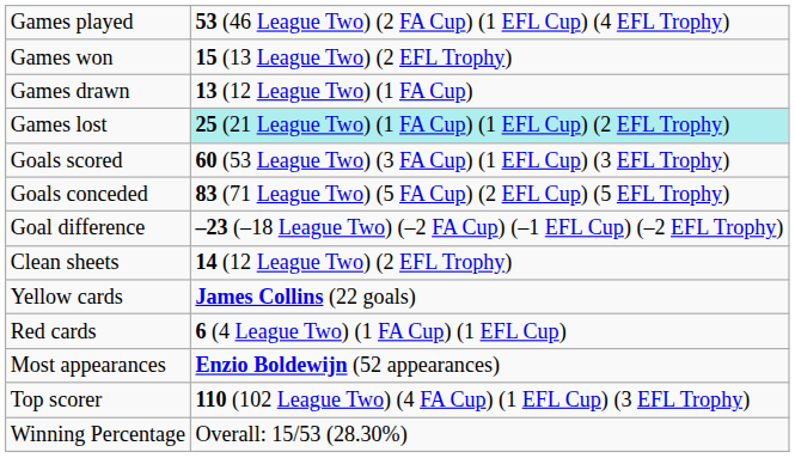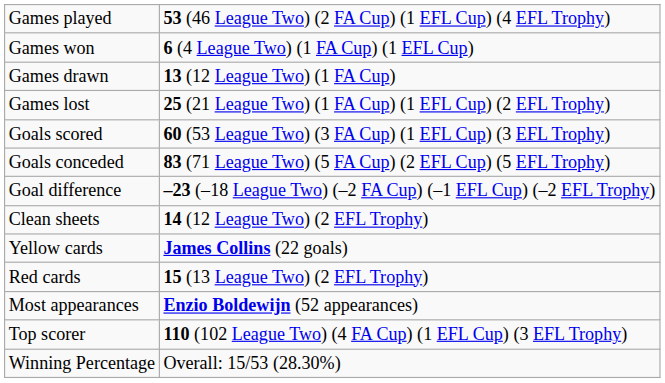 <table class="wikitable">
 <tr>
 <td>Games played</td>
 <td><strong>53</strong> (46 <a href='#'>League Two</a>) (2 <a href='#'>FA Cup</a>) (1 <a href='#'>EFL Cup</a>) (4 <a href='#'>EFL Trophy</a>)</td>
 </tr>
 <tr>
 <td>Games won</td>
-<td><strong>15</strong> (13 <a href='#'>League Two</a>) (2 <a href='#'>EFL Trophy</a>)</td>
+<td><strong>6</strong> (4 <a href='#'>League Two</a>) (1 <a href='#'>FA Cup</a>) (1 <a href='#'>EFL Cup</a>)</td>
 </tr>
 <tr>
 <td>Games drawn</td>
 <td><strong>13</strong> (12 <a href='#'>League Two</a>) (1 <a href='#'>FA Cup</a>)</td>
 </tr>
 <tr>
 <td>Games lost</td>
-<td style="background: paleturquoise;"><strong>25</strong> (21 <a href='#'>League Two</a>) (1 <a href='#'>FA Cup</a>) (1 <a href='#'>EFL Cup</a>) (2 <a href='#'>EFL Trophy</a>)</td>
+<td><strong>25</strong> (21 <a href='#'>League Two</a>) (1 <a href='#'>FA Cup</a>) (1 <a href='#'>EFL Cup</a>) (2 <a href='#'>EFL Trophy</a>)</td>
 </tr>
 <tr>
 <td>Goals scored</td>
 <td><strong>60</strong> (53 <a href='#'>League Two</a>) (3 <a href='#'>FA Cup</a>) (1 <a href='#'>EFL Cup</a>) (3 <a href='#'>EFL Trophy</a>)</td>
 </tr>
 <tr>
 <td>Goals conceded</td>
 <td><strong>83</strong> (71 <a href='#'>League Two</a>) (5 <a href='#'>FA Cup</a>) (2 <a href='#'>EFL Cup</a>) (5 <a href='#'>EFL Trophy</a>)</td>
 </tr>
 <tr>
 <td>Goal difference</td>
 <td><strong>–23</strong> (–18 <a href='#'>League Two</a>) (–2 <a href='#'>FA Cup</a>) (–1 <a href='#'>EFL Cup</a>) (–2 <a href='#'>EFL Trophy</a>)</td>
 </tr>
 <tr>
 <td>Clean sheets</td>
 <td><strong>14</strong> (12 <a href='#'>League Two</a>) (2 <a href='#'>EFL Trophy</a>)</td>
 </tr>
 <tr>
 <td>Yellow cards</td>
 <td> <strong><a href='#'>James Collins</a></strong> (22 goals)</td>
 </tr>
 <tr>
 <td>Red cards</td>
-<td><strong>6</strong> (4 <a href='#'>League Two</a>) (1 <a href='#'>FA Cup</a>) (1 <a href='#'>EFL Cup</a>)</td>
+<td><strong>15</strong> (13 <a href='#'>League Two</a>) (2 <a href='#'>EFL Trophy</a>)</td>
 </tr>
 <tr>
 <td>Most appearances</td>
 <td> <strong><a href='#'>Enzio Boldewijn</a></strong> (52 appearances)</td>
 </tr>
 <tr>
 <td>Top scorer</td>
 <td><strong>110</strong> (102 <a href='#'>League Two</a>) (4 <a href='#'>FA Cup</a>) (1 <a href='#'>EFL Cup</a>) (3 <a href='#'>EFL Trophy</a>)</td>
 </tr>
 <tr>
 <td>Winning Percentage</td>
 <td>Overall: 15/53 (28.30%)</td>
 </tr>
 </table>
